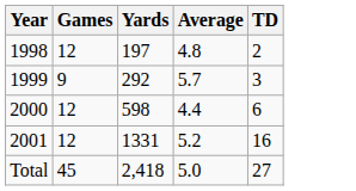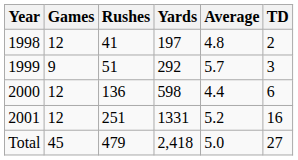 <table class="wikitable">
 <tr>
 <th>Year</th>
 <th>Games</th>
+<th>Rushes</th>
 <th>Yards</th>
 <th>Average</th>
 <th>TD</th>
 </tr>
 <tr>
 <td>1998</td>
 <td>12</td>
+<td>41</td>
 <td>197</td>
 <td>4.8</td>
 <td>2</td>
 </tr>
 <tr>
 <td>1999</td>
 <td>9</td>
+<td>51</td>
 <td>292</td>
 <td>5.7</td>
 <td>3</td>
 </tr>
 <tr>
 <td>2000</td>
 <td>12</td>
+<td>136</td>
 <td>598</td>
 <td>4.4</td>
 <td>6</td>
 </tr>
 <tr>
 <td>2001</td>
 <td>12</td>
+<td>251</td>
 <td>1331</td>
 <td>5.2</td>
 <td>16</td>
 </tr>
 <tr>
 <td>Total</td>
 <td>45</td>
+<td>479</td>
 <td>2,418</td>
 <td>5.0</td>
 <td>27</td>
 </tr>
 </table>
